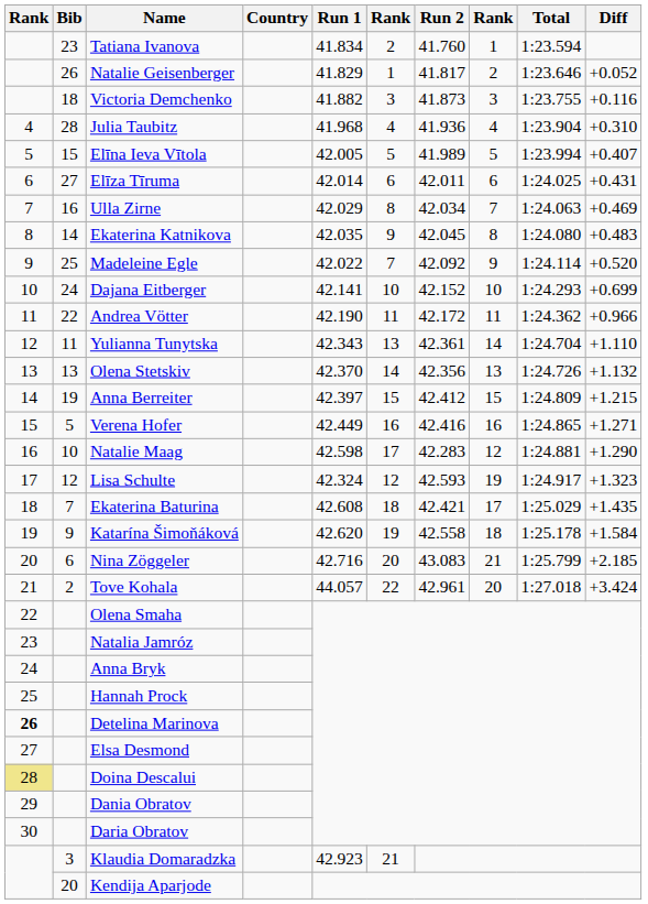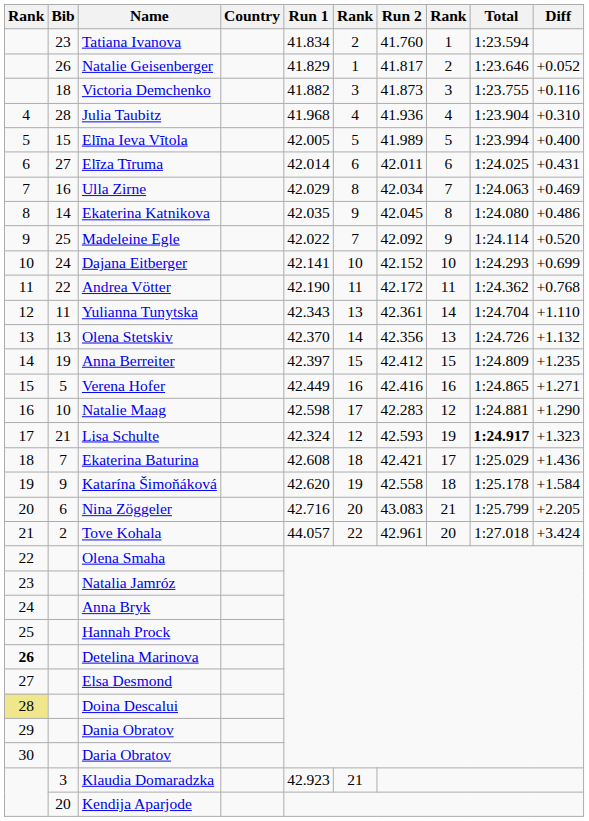 <table class="wikitable sortable" style="text-align:center">
 <tr>
 <th>Rank</th>
 <th>Bib</th>
 <th>Name</th>
 <th>Country</th>
 <th>Run 1</th>
 <th>Rank</th>
 <th>Run 2</th>
 <th>Rank</th>
 <th>Total</th>
 <th>Diff</th>
 </tr>
 <tr>
 <td></td>
 <td>23</td>
 <td align=left><a href='#'>Tatiana Ivanova</a></td>
 <td align=left></td>
 <td>41.834</td>
 <td>2</td>
 <td>41.760</td>
 <td>1</td>
 <td>1:23.594</td>
 <td></td>
 </tr>
 <tr>
 <td></td>
 <td>26</td>
 <td align=left><a href='#'>Natalie Geisenberger</a></td>
 <td align=left></td>
 <td>41.829</td>
 <td>1</td>
 <td>41.817</td>
 <td>2</td>
 <td>1:23.646</td>
 <td>+0.052</td>
 </tr>
 <tr>
 <td></td>
 <td>18</td>
 <td align=left><a href='#'>Victoria Demchenko</a></td>
 <td align=left></td>
 <td>41.882</td>
 <td>3</td>
 <td>41.873</td>
 <td>3</td>
 <td>1:23.755</td>
 <td>+0.116</td>
 </tr>
 <tr>
 <td>4</td>
 <td>28</td>
 <td align=left><a href='#'>Julia Taubitz</a></td>
 <td align=left></td>
 <td>41.968</td>
 <td>4</td>
 <td>41.936</td>
 <td>4</td>
 <td>1:23.904</td>
 <td>+0.310</td>
 </tr>
 <tr>
 <td>5</td>
 <td>15</td>
 <td align=left><a href='#'>Elīna Ieva Vītola</a></td>
 <td align=left></td>
 <td>42.005</td>
 <td>5</td>
 <td>41.989</td>
 <td>5</td>
 <td>1:23.994</td>
-<td>+0.407</td>
+<td>+0.400</td>
 </tr>
 <tr>
 <td>6</td>
 <td>27</td>
 <td align=left><a href='#'>Elīza Tīruma</a></td>
 <td align=left></td>
 <td>42.014</td>
 <td>6</td>
 <td>42.011</td>
 <td>6</td>
 <td>1:24.025</td>
 <td>+0.431</td>
 </tr>
 <tr>
 <td>7</td>
 <td>16</td>
 <td align=left><a href='#'>Ulla Zirne</a></td>
 <td align=left></td>
 <td>42.029</td>
 <td>8</td>
 <td>42.034</td>
 <td>7</td>
 <td>1:24.063</td>
 <td>+0.469</td>
 </tr>
 <tr>
 <td>8</td>
 <td>14</td>
 <td align=left><a href='#'>Ekaterina Katnikova</a></td>
 <td align=left></td>
 <td>42.035</td>
 <td>9</td>
 <td>42.045</td>
 <td>8</td>
 <td>1:24.080</td>
-<td>+0.483</td>
+<td>+0.486</td>
 </tr>
 <tr>
 <td>9</td>
 <td>25</td>
 <td align=left><a href='#'>Madeleine Egle</a></td>
 <td align=left></td>
 <td>42.022</td>
 <td>7</td>
 <td>42.092</td>
 <td>9</td>
 <td>1:24.114</td>
 <td>+0.520</td>
 </tr>
 <tr>
 <td>10</td>
 <td>24</td>
 <td align=left><a href='#'>Dajana Eitberger</a></td>
 <td align=left></td>
 <td>42.141</td>
 <td>10</td>
 <td>42.152</td>
 <td>10</td>
 <td>1:24.293</td>
 <td>+0.699</td>
 </tr>
 <tr>
 <td>11</td>
 <td>22</td>
 <td align=left><a href='#'>Andrea Vötter</a></td>
 <td align=left></td>
 <td>42.190</td>
 <td>11</td>
 <td>42.172</td>
 <td>11</td>
 <td>1:24.362</td>
-<td>+0.966</td>
+<td>+0.768</td>
 </tr>
 <tr>
 <td>12</td>
 <td>11</td>
 <td align=left><a href='#'>Yulianna Tunytska</a></td>
 <td align=left></td>
 <td>42.343</td>
 <td>13</td>
 <td>42.361</td>
 <td>14</td>
 <td>1:24.704</td>
 <td>+1.110</td>
 </tr>
 <tr>
 <td>13</td>
 <td>13</td>
 <td align=left><a href='#'>Olena Stetskiv</a></td>
 <td align=left></td>
 <td>42.370</td>
 <td>14</td>
 <td>42.356</td>
 <td>13</td>
 <td>1:24.726</td>
 <td>+1.132</td>
 </tr>
 <tr>
 <td>14</td>
 <td>19</td>
 <td align=left><a href='#'>Anna Berreiter</a></td>
 <td align=left></td>
 <td>42.397</td>
 <td>15</td>
 <td>42.412</td>
 <td>15</td>
 <td>1:24.809</td>
-<td>+1.215</td>
+<td>+1.235</td>
 </tr>
 <tr>
 <td>15</td>
 <td>5</td>
 <td align=left><a href='#'>Verena Hofer</a></td>
 <td align=left></td>
 <td>42.449</td>
 <td>16</td>
 <td>42.416</td>
 <td>16</td>
 <td>1:24.865</td>
 <td>+1.271</td>
 </tr>
 <tr>
 <td>16</td>
 <td>10</td>
 <td align=left><a href='#'>Natalie Maag</a></td>
 <td align=left></td>
 <td>42.598</td>
 <td>17</td>
 <td>42.283</td>
 <td>12</td>
 <td>1:24.881</td>
 <td>+1.290</td>
 </tr>
 <tr>
 <td>17</td>
-<td>12</td>
+<td>21</td>
 <td align=left><a href='#'>Lisa Schulte</a></td>
 <td align=left></td>
 <td>42.324</td>
 <td>12</td>
 <td>42.593</td>
 <td>19</td>
-<td>1:24.917</td>
+<td><strong>1:24.917</strong></td>
 <td>+1.323</td>
 </tr>
 <tr>
 <td>18</td>
 <td>7</td>
 <td align=left><a href='#'>Ekaterina Baturina</a></td>
 <td align=left></td>
 <td>42.608</td>
 <td>18</td>
 <td>42.421</td>
 <td>17</td>
 <td>1:25.029</td>
-<td>+1.435</td>
+<td>+1.436</td>
 </tr>
 <tr>
 <td>19</td>
 <td>9</td>
 <td align=left><a href='#'>Katarína Šimoňáková</a></td>
 <td align=left></td>
 <td>42.620</td>
 <td>19</td>
 <td>42.558</td>
 <td>18</td>
 <td>1:25.178</td>
 <td>+1.584</td>
 </tr>
 <tr>
 <td>20</td>
 <td>6</td>
 <td align=left><a href='#'>Nina Zöggeler</a></td>
 <td align=left></td>
 <td>42.716</td>
 <td>20</td>
 <td>43.083</td>
 <td>21</td>
 <td>1:25.799</td>
-<td>+2.185</td>
+<td>+2.205</td>
 </tr>
 <tr>
 <td>21</td>
 <td>2</td>
 <td align=left><a href='#'>Tove Kohala</a></td>
 <td align=left></td>
 <td>44.057</td>
 <td>22</td>
 <td>42.961</td>
 <td>20</td>
 <td>1:27.018</td>
 <td>+3.424</td>
 </tr>
 <tr>
 <td>22</td>
 <td></td>
 <td align=left><a href='#'>Olena Smaha</a></td>
 <td align=left></td>
 <td colspan=6 rowspan=9></td>
 </tr>
 <tr>
 <td>23</td>
 <td></td>
 <td align=left><a href='#'>Natalia Jamróz</a></td>
 <td align=left></td>
 </tr>
 <tr>
 <td>24</td>
 <td></td>
 <td align=left><a href='#'>Anna Bryk</a></td>
 <td align=left></td>
 </tr>
 <tr>
 <td>25</td>
 <td></td>
 <td align=left><a href='#'>Hannah Prock</a></td>
 <td align=left></td>
 </tr>
 <tr>
 <td><strong>26</strong></td>
 <td></td>
 <td align=left><a href='#'>Detelina Marinova</a></td>
 <td align=left></td>
 </tr>
 <tr>
 <td>27</td>
 <td></td>
 <td align=left><a href='#'>Elsa Desmond</a></td>
 <td align=left></td>
 </tr>
 <tr>
 <td style="background: khaki;">28</td>
 <td></td>
 <td align=left><a href='#'>Doina Descalui</a></td>
 <td align=left></td>
 </tr>
 <tr>
 <td>29</td>
 <td></td>
 <td align=left><a href='#'>Dania Obratov</a></td>
 <td align=left></td>
 </tr>
 <tr>
 <td>30</td>
 <td></td>
 <td align=left><a href='#'>Daria Obratov</a></td>
 <td align=left></td>
 </tr>
 <tr>
 <td rowspan=2></td>
 <td>3</td>
 <td align=left><a href='#'>Klaudia Domaradzka</a></td>
 <td align=left></td>
 <td>42.923</td>
 <td>21</td>
 <td colspan=4></td>
 </tr>
 <tr>
 <td>20</td>
 <td align=left><a href='#'>Kendija Aparjode</a></td>
 <td align=left></td>
 <td colspan=6></td>
 </tr>
 </table>
